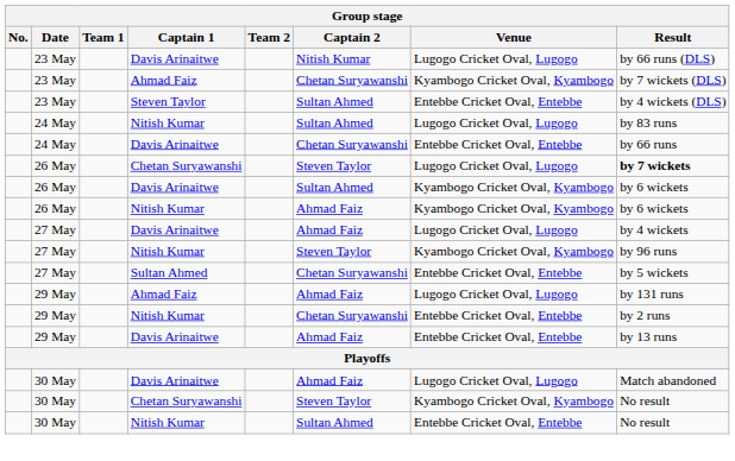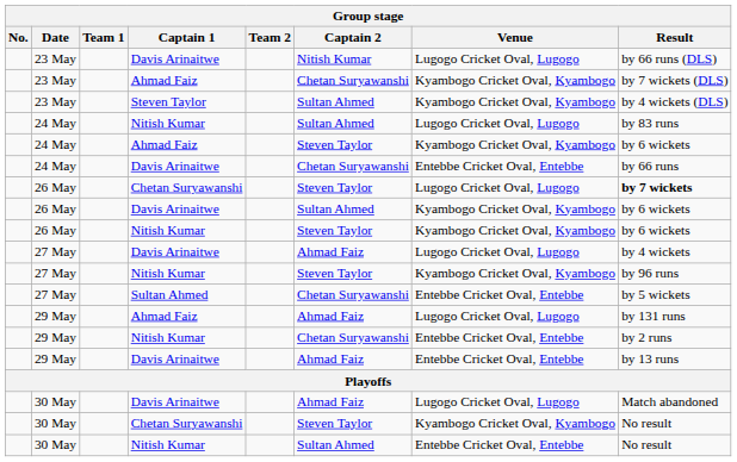 <table class="wikitable">
 <tr>
 <th colspan="8">Group stage</th>
 </tr>
 <tr>
 <th>No.</th>
 <th>Date</th>
 <th>Team 1</th>
 <th>Captain 1</th>
 <th>Team 2</th>
 <th>Captain 2</th>
 <th>Venue</th>
 <th>Result</th>
 </tr>
 <tr>
 <td></td>
 <td>23 May</td>
 <td></td>
 <td><a href='#'>Davis Arinaitwe</a></td>
 <td></td>
 <td><a href='#'>Nitish Kumar</a></td>
 <td>Lugogo Cricket Oval, <a href='#'>Lugogo</a></td>
 <td> by 66 runs (<a href='#'>DLS</a>)</td>
 </tr>
 <tr>
 <td></td>
 <td>23 May</td>
 <td></td>
 <td><a href='#'>Ahmad Faiz</a></td>
 <td></td>
 <td><a href='#'>Chetan Suryawanshi</a></td>
 <td>Kyambogo Cricket Oval, <a href='#'>Kyambogo</a></td>
 <td> by 7 wickets (<a href='#'>DLS</a>)</td>
 </tr>
 <tr>
 <td></td>
 <td>23 May</td>
 <td></td>
 <td><a href='#'>Steven Taylor</a></td>
 <td></td>
 <td><a href='#'>Sultan Ahmed</a></td>
-<td>Entebbe Cricket Oval, <a href='#'>Entebbe</a></td>
+<td>Kyambogo Cricket Oval, <a href='#'>Kyambogo</a></td>
 <td> by 4 wickets (<a href='#'>DLS</a>)</td>
 </tr>
 <tr>
 <td></td>
 <td>24 May</td>
 <td></td>
 <td><a href='#'>Nitish Kumar</a></td>
 <td></td>
 <td><a href='#'>Sultan Ahmed</a></td>
 <td>Lugogo Cricket Oval, <a href='#'>Lugogo</a></td>
 <td> by 83 runs</td>
+</tr>
+<tr>
+<td></td>
+<td>24 May</td>
+<td></td>
+<td><a href='#'>Ahmad Faiz</a></td>
+<td></td>
+<td><a href='#'>Steven Taylor</a></td>
+<td>Kyambogo Cricket Oval, <a href='#'>Kyambogo</a></td>
+<td> by 6 wickets</td>
 </tr>
 <tr>
 <td></td>
 <td>24 May</td>
 <td></td>
 <td><a href='#'>Davis Arinaitwe</a></td>
 <td></td>
 <td><a href='#'>Chetan Suryawanshi</a></td>
 <td>Entebbe Cricket Oval, <a href='#'>Entebbe</a></td>
 <td> by 66 runs</td>
 </tr>
 <tr>
 <td></td>
 <td>26 May</td>
 <td></td>
 <td><a href='#'>Chetan Suryawanshi</a></td>
 <td></td>
 <td><a href='#'>Steven Taylor</a></td>
 <td>Lugogo Cricket Oval, <a href='#'>Lugogo</a></td>
 <td><strong> by 7 wickets</strong></td>
 </tr>
 <tr>
 <td></td>
 <td>26 May</td>
 <td></td>
 <td><a href='#'>Davis Arinaitwe</a></td>
 <td></td>
 <td><a href='#'>Sultan Ahmed</a></td>
 <td>Kyambogo Cricket Oval, <a href='#'>Kyambogo</a></td>
 <td> by 6 wickets</td>
 </tr>
 <tr>
 <td></td>
 <td>26 May</td>
 <td></td>
 <td><a href='#'>Nitish Kumar</a></td>
 <td></td>
-<td><a href='#'>Ahmad Faiz</a></td>
+<td><a href='#'>Steven Taylor</a></td>
 <td>Kyambogo Cricket Oval, <a href='#'>Kyambogo</a></td>
 <td> by 6 wickets</td>
 </tr>
 <tr>
 <td></td>
 <td>27 May</td>
 <td></td>
 <td><a href='#'>Davis Arinaitwe</a></td>
 <td></td>
 <td><a href='#'>Ahmad Faiz</a></td>
 <td>Lugogo Cricket Oval, <a href='#'>Lugogo</a></td>
 <td> by 4 wickets</td>
 </tr>
 <tr>
 <td></td>
 <td>27 May</td>
 <td></td>
 <td><a href='#'>Nitish Kumar</a></td>
 <td></td>
 <td><a href='#'>Steven Taylor</a></td>
 <td>Kyambogo Cricket Oval, <a href='#'>Kyambogo</a></td>
 <td> by 96 runs</td>
 </tr>
 <tr>
 <td></td>
 <td>27 May</td>
 <td></td>
 <td><a href='#'>Sultan Ahmed</a></td>
 <td></td>
 <td><a href='#'>Chetan Suryawanshi</a></td>
 <td>Entebbe Cricket Oval, <a href='#'>Entebbe</a></td>
 <td> by 5 wickets</td>
 </tr>
 <tr>
 <td></td>
 <td>29 May</td>
 <td></td>
 <td><a href='#'>Ahmad Faiz</a></td>
 <td></td>
 <td><a href='#'>Ahmad Faiz</a></td>
 <td>Lugogo Cricket Oval, <a href='#'>Lugogo</a></td>
 <td> by 131 runs</td>
 </tr>
 <tr>
 <td></td>
 <td>29 May</td>
 <td></td>
 <td><a href='#'>Nitish Kumar</a></td>
 <td></td>
 <td><a href='#'>Chetan Suryawanshi</a></td>
 <td>Entebbe Cricket Oval, <a href='#'>Entebbe</a></td>
 <td> by 2 runs</td>
 </tr>
 <tr>
 <td></td>
 <td>29 May</td>
 <td></td>
 <td><a href='#'>Davis Arinaitwe</a></td>
 <td></td>
 <td><a href='#'>Ahmad Faiz</a></td>
 <td>Entebbe Cricket Oval, <a href='#'>Entebbe</a></td>
 <td> by 13 runs</td>
 </tr>
 <tr>
 <th colspan="8">Playoffs</th>
 </tr>
 <tr>
 <td></td>
 <td>30 May</td>
 <td></td>
 <td><a href='#'>Davis Arinaitwe</a></td>
 <td></td>
 <td><a href='#'>Ahmad Faiz</a></td>
 <td>Lugogo Cricket Oval, <a href='#'>Lugogo</a></td>
 <td>Match abandoned</td>
 </tr>
 <tr>
 <td></td>
 <td>30 May</td>
 <td></td>
 <td><a href='#'>Chetan Suryawanshi</a></td>
 <td></td>
 <td><a href='#'>Steven Taylor</a></td>
 <td>Kyambogo Cricket Oval, <a href='#'>Kyambogo</a></td>
 <td>No result</td>
 </tr>
 <tr>
 <td></td>
 <td>30 May</td>
 <td></td>
 <td><a href='#'>Nitish Kumar</a></td>
 <td></td>
 <td><a href='#'>Sultan Ahmed</a></td>
 <td>Entebbe Cricket Oval, <a href='#'>Entebbe</a></td>
 <td>No result</td>
 </tr>
 </table>
